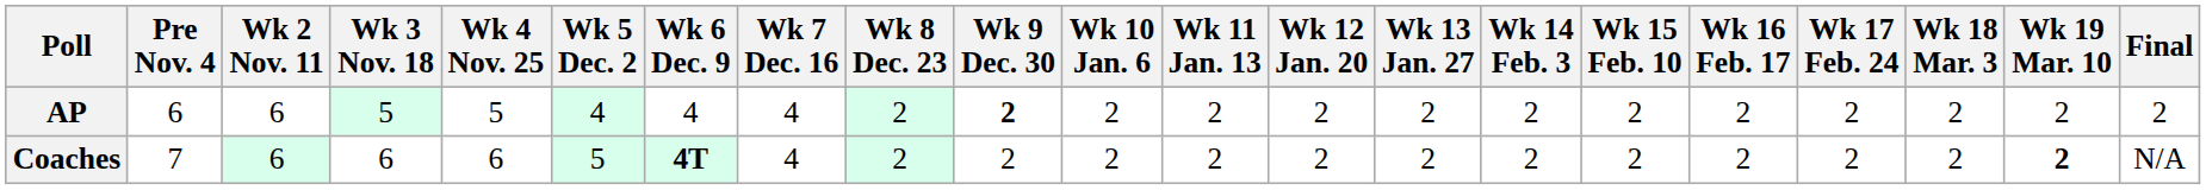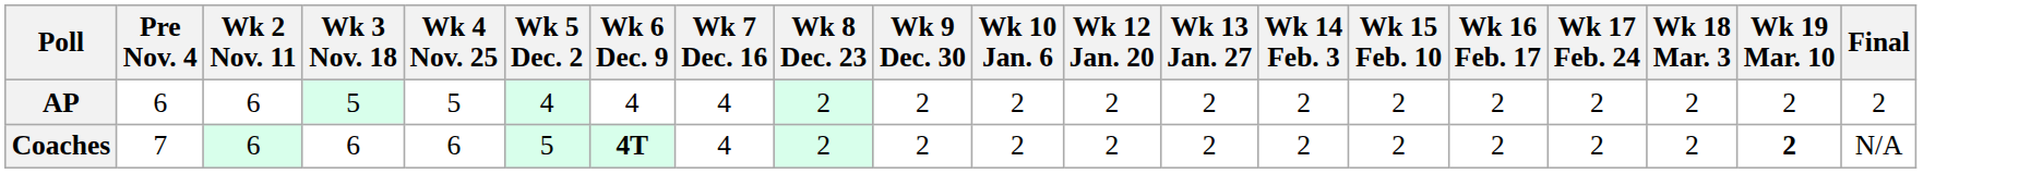 <table class="wikitable" style="white-space:nowrap;">
 <tr>
 <th>Poll</th>
 <th>Pre<br>Nov. 4</th>
 <th>Wk 2<br>Nov. 11</th>
 <th>Wk 3<br>Nov. 18</th>
 <th>Wk 4<br>Nov. 25</th>
 <th>Wk 5<br>Dec. 2</th>
 <th>Wk 6<br>Dec. 9</th>
 <th>Wk 7 <br> Dec. 16</th>
 <th>Wk 8 <br> Dec. 23</th>
 <th>Wk 9 <br> Dec. 30</th>
 <th>Wk 10 <br> Jan. 6</th>
-<th>Wk 11 <br> Jan. 13</th>
 <th>Wk 12 <br> Jan. 20</th>
 <th>Wk 13 <br> Jan. 27</th>
 <th>Wk 14 <br> Feb. 3</th>
 <th>Wk 15 <br> Feb. 10</th>
 <th>Wk 16 <br> Feb. 17</th>
 <th>Wk 17 <br> Feb. 24</th>
 <th>Wk 18 <br> Mar. 3</th>
 <th>Wk 19 <br> Mar. 10</th>
 <th>Final</th>
 </tr>
 <tr style="text-align:center;">
 <th>AP</th>
 <td style="background:#FFF;">6</td>
 <td style="background:#FFF;">6</td>
 <td style="background:#D8FFEB;">5</td>
 <td style="background:#FFF">5</td>
 <td style="background:#D8FFEB;">4</td>
 <td style="background:#FFF;">4</td>
 <td style="background:#FFF;">4</td>
 <td style="background:#D8FFEB;">2</td>
-<td style="background:#FFF;"><strong>2</strong></td>
 <td style="background:#FFF;">2</td>
 <td style="background:#FFF;">2</td>
 <td style="background:#FFF;">2</td>
 <td style="background:#FFF;">2</td>
 <td style="background:#FFF;">2</td>
 <td style="background:#FFF;">2</td>
 <td style="background:#FFF;">2</td>
 <td style="background:#FFF;">2</td>
 <td style="background:#FFF;">2</td>
 <td style="background:#FFF;">2</td>
 <td style="background:#FFF;">2</td>
 </tr>
 <tr style="text-align:center;">
 <th>Coaches</th>
 <td style="background:#FFF;">7</td>
 <td style="background:#D8FFEB;">6</td>
 <td style="background:#FFF;">6</td>
 <td style="background:#FFF;">6</td>
 <td style="background:#D8FFEB;">5</td>
 <td style="background:#D8FFEB;"><strong>4T</strong></td>
 <td style="background:#FFF;">4</td>
 <td style="background:#D8FFEB;">2</td>
 <td style="background:#FFF;">2</td>
 <td style="background:#FFF;">2</td>
 <td style="background:#FFF;">2</td>
 <td style="background:#FFF;">2</td>
 <td style="background:#FFF;">2</td>
 <td style="background:#FFF;">2</td>
 <td style="background:#FFF;">2</td>
 <td style="background:#FFF;">2</td>
 <td style="background:#FFF;">2</td>
-<td style="background:#FFF;">2</td>
 <td style="background:#FFF;"><strong>2</strong></td>
 <td style="background:#FFF;">N/A</td>
 </tr>
 </table>
